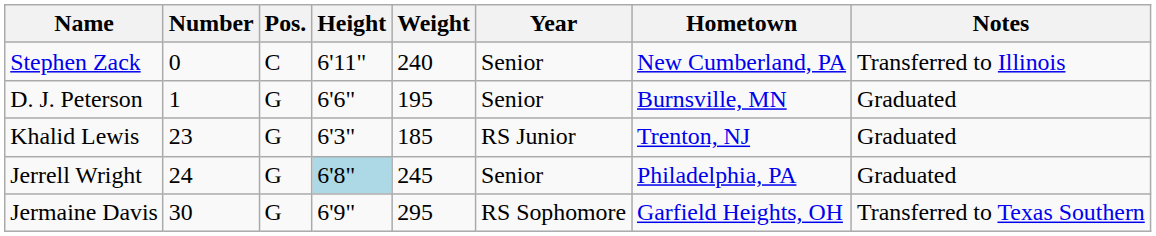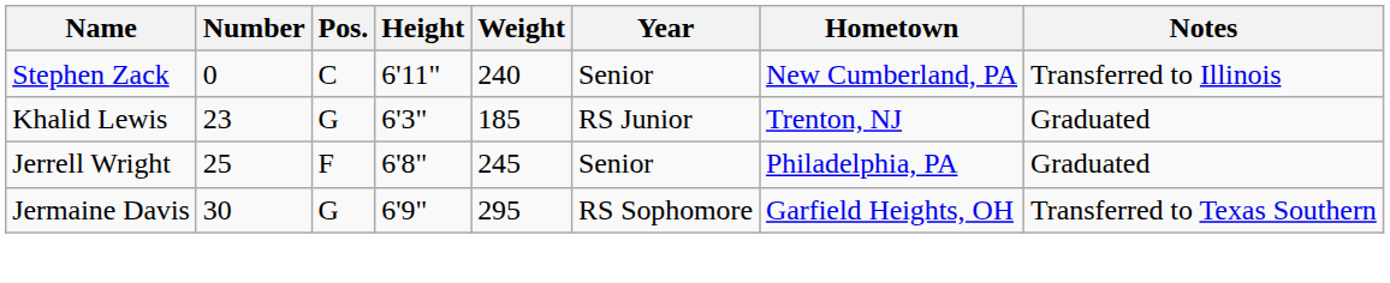 <table class="wikitable sortable" border="1">
 <tr>
 <th>Name</th>
 <th>Number</th>
 <th>Pos.</th>
 <th>Height</th>
 <th>Weight</th>
 <th>Year</th>
 <th>Hometown</th>
 <th class="unsortable">Notes</th>
 </tr>
 <tr>
 <td><a href='#'>Stephen Zack</a></td>
 <td>0</td>
 <td>C</td>
 <td>6'11"</td>
 <td>240</td>
 <td>Senior</td>
 <td><a href='#'>New Cumberland, PA</a></td>
 <td>Transferred to <a href='#'>Illinois</a></td>
 </tr>
 <tr>
-<td>D. J. Peterson</td>
-<td>1</td>
-<td>G</td>
-<td>6'6"</td>
-<td>195</td>
-<td>Senior</td>
-<td><a href='#'>Burnsville, MN</a></td>
-<td>Graduated</td>
-</tr>
-<tr>
 <td>Khalid Lewis</td>
 <td>23</td>
 <td>G</td>
 <td>6'3"</td>
 <td>185</td>
 <td>RS Junior</td>
 <td><a href='#'>Trenton, NJ</a></td>
 <td>Graduated</td>
 </tr>
 <tr>
 <td>Jerrell Wright</td>
-<td>24</td>
-<td>G</td>
-<td style="background: lightblue;">6'8"</td>
+<td>25</td>
+<td>F</td>
+<td>6'8"</td>
 <td>245</td>
 <td>Senior</td>
 <td><a href='#'>Philadelphia, PA</a></td>
 <td>Graduated</td>
 </tr>
 <tr>
 <td>Jermaine Davis</td>
 <td>30</td>
 <td>G</td>
 <td>6'9"</td>
 <td>295</td>
 <td>RS Sophomore</td>
 <td><a href='#'>Garfield Heights, OH</a></td>
 <td>Transferred to <a href='#'>Texas Southern</a></td>
 </tr>
 </table>
